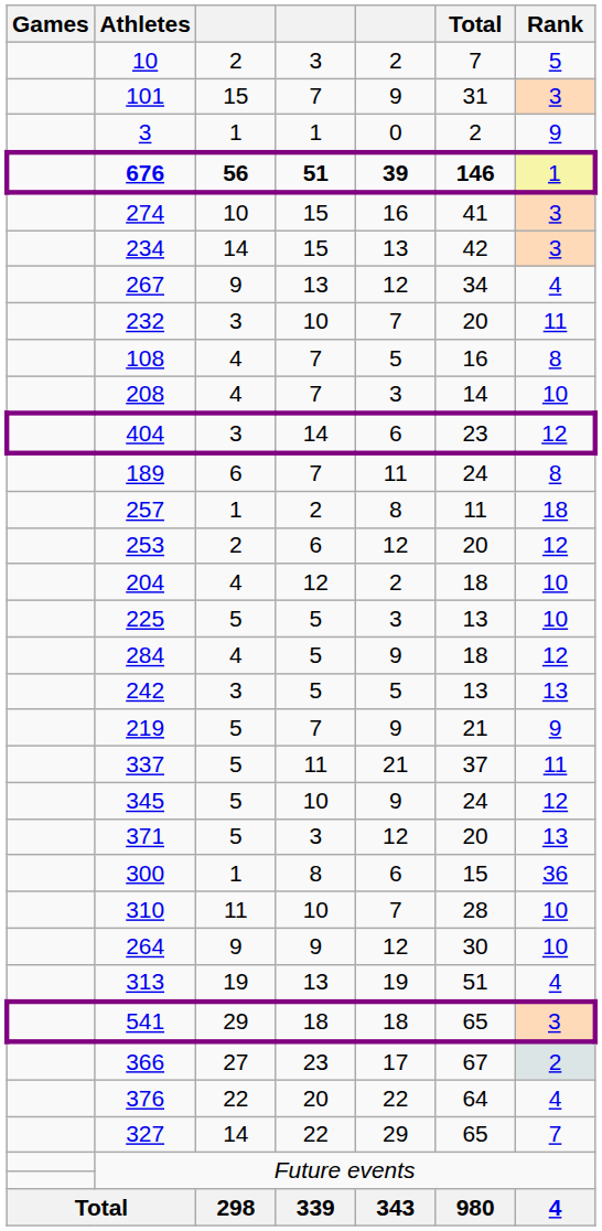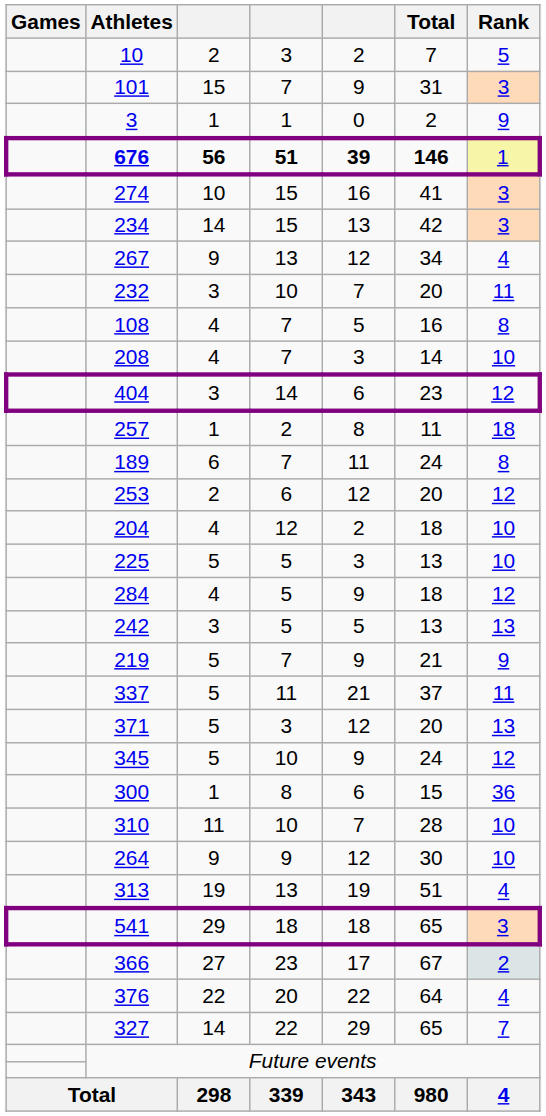 <table class="wikitable" style="text-align:center; font-size:90%;">
 <tr>
 <th>Games</th>
 <th>Athletes</th>
 <th style="width:3em; font-weight:bold;"></th>
 <th style="width:3em; font-weight:bold;"></th>
 <th style="width:3em; font-weight:bold;"></th>
 <th style="width:3em; font-weight:bold;">Total</th>
 <th style="width:3em; font-weight:bold;">Rank</th>
 </tr>
 <tr>
 <td style="text-align:left"> </td>
 <td><a href='#'>10</a></td>
 <td>2</td>
 <td>3</td>
 <td>2</td>
 <td>7</td>
 <td><a href='#'>5</a></td>
 </tr>
 <tr>
 <td style="text-align:left"> </td>
 <td><a href='#'>101</a></td>
 <td>15</td>
 <td>7</td>
 <td>9</td>
 <td>31</td>
 <td style="background-color:#ffdab9"><a href='#'>3</a></td>
 </tr>
 <tr>
 <td style="text-align:left"> </td>
 <td><a href='#'>3</a></td>
 <td>1</td>
 <td>1</td>
 <td>0</td>
 <td>2</td>
 <td><a href='#'>9</a></td>
 </tr>
 <tr style="border: 3px solid purple">
 <td style="text-align:left"> </td>
 <td><a href='#'><strong>676</strong></a></td>
 <td><strong>56</strong></td>
 <td><strong>51</strong></td>
 <td><strong>39</strong></td>
 <td><strong>146</strong></td>
 <td style="background-color:#F7F6A8"><a href='#'>1</a></td>
 </tr>
 <tr>
 <td style="text-align:left"> </td>
 <td><a href='#'>274</a></td>
 <td>10</td>
 <td>15</td>
 <td>16</td>
 <td>41</td>
 <td style="background-color:#ffdab9"><a href='#'>3</a></td>
 </tr>
 <tr>
 <td style="text-align:left"> </td>
 <td><a href='#'>234</a></td>
 <td>14</td>
 <td>15</td>
 <td>13</td>
 <td>42</td>
 <td style="background-color:#ffdab9"><a href='#'>3</a></td>
 </tr>
 <tr>
 <td style="text-align:left"> </td>
 <td><a href='#'>267</a></td>
 <td>9</td>
 <td>13</td>
 <td>12</td>
 <td>34</td>
 <td><a href='#'>4</a></td>
 </tr>
 <tr>
 <td style="text-align:left"> </td>
 <td><a href='#'>232</a></td>
 <td>3</td>
 <td>10</td>
 <td>7</td>
 <td>20</td>
 <td><a href='#'>11</a></td>
 </tr>
 <tr>
 <td style="text-align:left"> </td>
 <td><a href='#'>108</a></td>
 <td>4</td>
 <td>7</td>
 <td>5</td>
 <td>16</td>
 <td><a href='#'>8</a></td>
 </tr>
 <tr>
 <td style="text-align:left"> </td>
 <td><a href='#'>208</a></td>
 <td>4</td>
 <td>7</td>
 <td>3</td>
 <td>14</td>
 <td><a href='#'>10</a></td>
 </tr>
 <tr style="border: 3px solid purple">
 <td style="text-align:left"> </td>
 <td><a href='#'>404</a></td>
 <td>3</td>
 <td>14</td>
 <td>6</td>
 <td>23</td>
 <td><a href='#'>12</a></td>
 </tr>
 <tr>
 <td style="text-align:left"> </td>
+<td><a href='#'>257</a></td>
+<td>1</td>
+<td>2</td>
+<td>8</td>
+<td>11</td>
+<td><a href='#'>18</a></td>
+</tr>
+<tr>
+<td style="text-align:left"> </td>
 <td><a href='#'>189</a></td>
 <td>6</td>
 <td>7</td>
 <td>11</td>
 <td>24</td>
 <td><a href='#'>8</a></td>
-</tr>
-<tr>
-<td style="text-align:left"> </td>
-<td><a href='#'>257</a></td>
-<td>1</td>
-<td>2</td>
-<td>8</td>
-<td>11</td>
-<td><a href='#'>18</a></td>
 </tr>
 <tr>
 <td style="text-align:left"> </td>
 <td><a href='#'>253</a></td>
 <td>2</td>
 <td>6</td>
 <td>12</td>
 <td>20</td>
 <td><a href='#'>12</a></td>
 </tr>
 <tr>
 <td style="text-align:left"> </td>
 <td><a href='#'>204</a></td>
 <td>4</td>
 <td>12</td>
 <td>2</td>
 <td>18</td>
 <td><a href='#'>10</a></td>
 </tr>
 <tr>
 <td style="text-align:left"> </td>
 <td><a href='#'>225</a></td>
 <td>5</td>
 <td>5</td>
 <td>3</td>
 <td>13</td>
 <td><a href='#'>10</a></td>
 </tr>
 <tr>
 <td style="text-align:left"> </td>
 <td><a href='#'>284</a></td>
 <td>4</td>
 <td>5</td>
 <td>9</td>
 <td>18</td>
 <td><a href='#'>12</a></td>
 </tr>
 <tr>
 <td style="text-align:left"> </td>
 <td><a href='#'>242</a></td>
 <td>3</td>
 <td>5</td>
 <td>5</td>
 <td>13</td>
 <td><a href='#'>13</a></td>
 </tr>
 <tr>
 <td style="text-align:left"> </td>
 <td><a href='#'>219</a></td>
 <td>5</td>
 <td>7</td>
 <td>9</td>
 <td>21</td>
 <td><a href='#'>9</a></td>
 </tr>
 <tr>
 <td style="text-align:left"> </td>
 <td><a href='#'>337</a></td>
 <td>5</td>
 <td>11</td>
 <td>21</td>
 <td>37</td>
 <td><a href='#'>11</a></td>
 </tr>
 <tr>
 <td style="text-align:left"> </td>
+<td><a href='#'>371</a></td>
+<td>5</td>
+<td>3</td>
+<td>12</td>
+<td>20</td>
+<td><a href='#'>13</a></td>
+</tr>
+<tr>
+<td style="text-align:left"> </td>
 <td><a href='#'>345</a></td>
 <td>5</td>
 <td>10</td>
 <td>9</td>
 <td>24</td>
 <td><a href='#'>12</a></td>
-</tr>
-<tr>
-<td style="text-align:left"> </td>
-<td><a href='#'>371</a></td>
-<td>5</td>
-<td>3</td>
-<td>12</td>
-<td>20</td>
-<td><a href='#'>13</a></td>
 </tr>
 <tr>
 <td style="text-align:left"> </td>
 <td><a href='#'>300</a></td>
 <td>1</td>
 <td>8</td>
 <td>6</td>
 <td>15</td>
 <td><a href='#'>36</a></td>
 </tr>
 <tr>
 <td style="text-align:left"> </td>
 <td><a href='#'>310</a></td>
 <td>11</td>
 <td>10</td>
 <td>7</td>
 <td>28</td>
 <td><a href='#'>10</a></td>
 </tr>
 <tr>
 <td style="text-align:left"> </td>
 <td><a href='#'>264</a></td>
 <td>9</td>
 <td>9</td>
 <td>12</td>
 <td>30</td>
 <td><a href='#'>10</a></td>
 </tr>
 <tr>
 <td style="text-align:left"> </td>
 <td><a href='#'>313</a></td>
 <td>19</td>
 <td>13</td>
 <td>19</td>
 <td>51</td>
 <td><a href='#'>4</a></td>
 </tr>
 <tr style="border: 3px solid purple">
 <td style="text-align:left"> </td>
 <td><a href='#'>541</a></td>
 <td>29</td>
 <td>18</td>
 <td>18</td>
 <td>65</td>
 <td style="background-color:#ffdab9"><a href='#'>3</a></td>
 </tr>
 <tr>
 <td style="text-align:left"> </td>
 <td><a href='#'>366</a></td>
 <td>27</td>
 <td>23</td>
 <td>17</td>
 <td>67</td>
 <td style="background-color:#dce5e5"><a href='#'>2</a></td>
 </tr>
 <tr>
 <td style="text-align:left"> </td>
 <td><a href='#'>376</a></td>
 <td>22</td>
 <td>20</td>
 <td>22</td>
 <td>64</td>
 <td><a href='#'>4</a></td>
 </tr>
 <tr>
 <td style="text-align:left"> </td>
 <td><a href='#'>327</a></td>
 <td>14</td>
 <td>22</td>
 <td>29</td>
 <td>65</td>
 <td><a href='#'>7</a></td>
 </tr>
 <tr>
 <td style="text-align:left"> </td>
 <td colspan=6 rowspan=2><em>Future events</em></td>
 </tr>
 <tr>
 <td style="text-align:left"> </td>
 </tr>
 <tr>
 <th colspan=2>Total</th>
 <th>298</th>
 <th>339</th>
 <th>343</th>
 <th>980</th>
 <th><a href='#'>4</a></th>
 </tr>
 </table>
